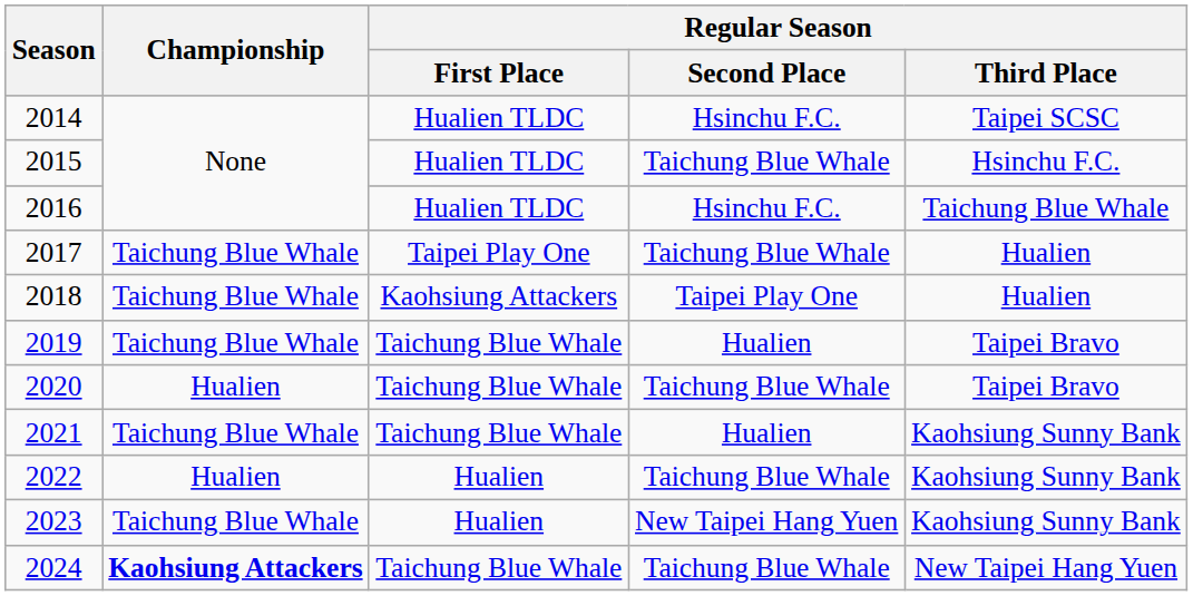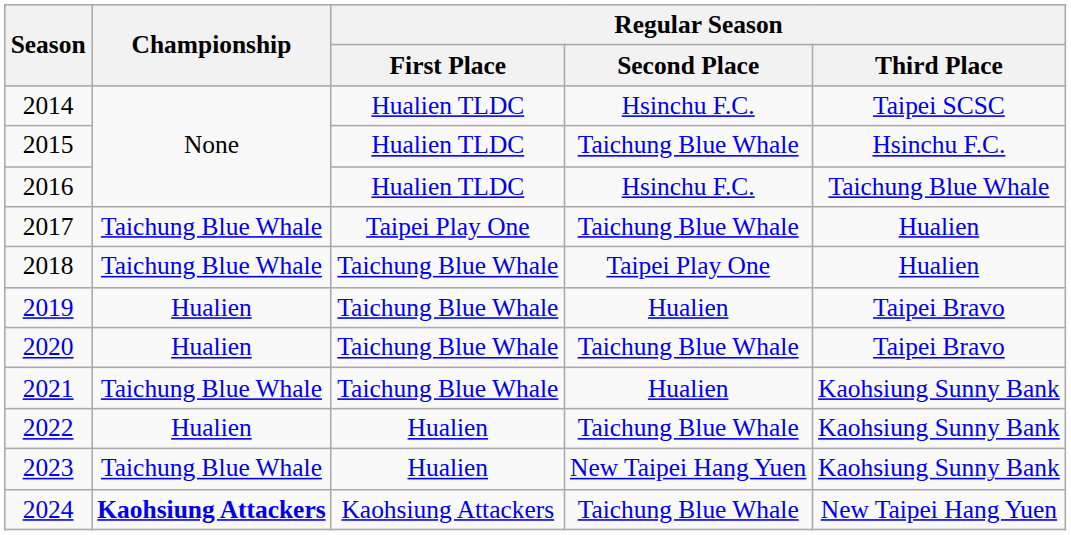 <table class = "wikitable" style = "text-align: center;">
 <tr>
 <th rowspan = "2">Season</th>
 <th rowspan = "2">Championship</th>
 <th colspan = "3">Regular Season</th>
 </tr>
 <tr>
 <th>First Place</th>
 <th>Second Place</th>
 <th>Third Place</th>
 </tr>
 <tr>
 <td>2014</td>
 <td rowspan = "3">None</td>
 <td><a href='#'>Hualien TLDC</a></td>
 <td><a href='#'>Hsinchu F.C.</a></td>
 <td><a href='#'>Taipei SCSC</a></td>
 </tr>
 <tr>
 <td>2015</td>
 <td><a href='#'>Hualien TLDC</a></td>
 <td><a href='#'>Taichung Blue Whale</a></td>
 <td><a href='#'>Hsinchu F.C.</a></td>
 </tr>
 <tr>
 <td>2016</td>
 <td><a href='#'>Hualien TLDC</a></td>
 <td><a href='#'>Hsinchu F.C.</a></td>
 <td><a href='#'>Taichung Blue Whale</a></td>
 </tr>
 <tr>
 <td>2017</td>
 <td><a href='#'>Taichung Blue Whale</a></td>
 <td><a href='#'> Taipei Play One</a></td>
 <td><a href='#'>Taichung Blue Whale</a></td>
 <td><a href='#'>Hualien</a></td>
 </tr>
 <tr>
 <td>2018</td>
 <td><a href='#'>Taichung Blue Whale</a></td>
-<td><a href='#'>Kaohsiung Attackers</a></td>
+<td><a href='#'>Taichung Blue Whale</a></td>
 <td><a href='#'> Taipei Play One</a></td>
 <td><a href='#'>Hualien</a></td>
 </tr>
 <tr>
 <td><a href='#'>2019</a></td>
-<td><a href='#'>Taichung Blue Whale</a></td>
+<td><a href='#'>Hualien</a></td>
 <td><a href='#'>Taichung Blue Whale</a></td>
 <td><a href='#'>Hualien</a></td>
 <td><a href='#'>Taipei Bravo </a></td>
 </tr>
 <tr>
 <td><a href='#'>2020</a></td>
 <td><a href='#'>Hualien</a></td>
 <td><a href='#'>Taichung Blue Whale</a></td>
 <td><a href='#'>Taichung Blue Whale</a></td>
 <td><a href='#'>Taipei Bravo </a></td>
 </tr>
 <tr>
 <td><a href='#'>2021</a></td>
 <td><a href='#'>Taichung Blue Whale</a></td>
 <td><a href='#'>Taichung Blue Whale</a></td>
 <td><a href='#'>Hualien</a></td>
 <td><a href='#'> Kaohsiung Sunny Bank</a></td>
 </tr>
 <tr>
 <td><a href='#'>2022</a></td>
 <td><a href='#'>Hualien</a></td>
 <td><a href='#'>Hualien</a></td>
 <td><a href='#'>Taichung Blue Whale</a></td>
 <td><a href='#'>Kaohsiung Sunny Bank</a></td>
 </tr>
 <tr>
 <td><a href='#'>2023</a></td>
 <td><a href='#'>Taichung Blue Whale</a></td>
 <td><a href='#'>Hualien</a></td>
 <td><a href='#'>New Taipei Hang Yuen</a></td>
 <td><a href='#'>Kaohsiung Sunny Bank</a></td>
 </tr>
 <tr>
 <td><a href='#'>2024</a></td>
 <td><strong><a href='#'>Kaohsiung Attackers</a></strong></td>
-<td><a href='#'>Taichung Blue Whale</a></td>
+<td><a href='#'>Kaohsiung Attackers</a></td>
 <td><a href='#'>Taichung Blue Whale</a></td>
 <td><a href='#'>New Taipei Hang Yuen</a></td>
 </tr>
 </table>
